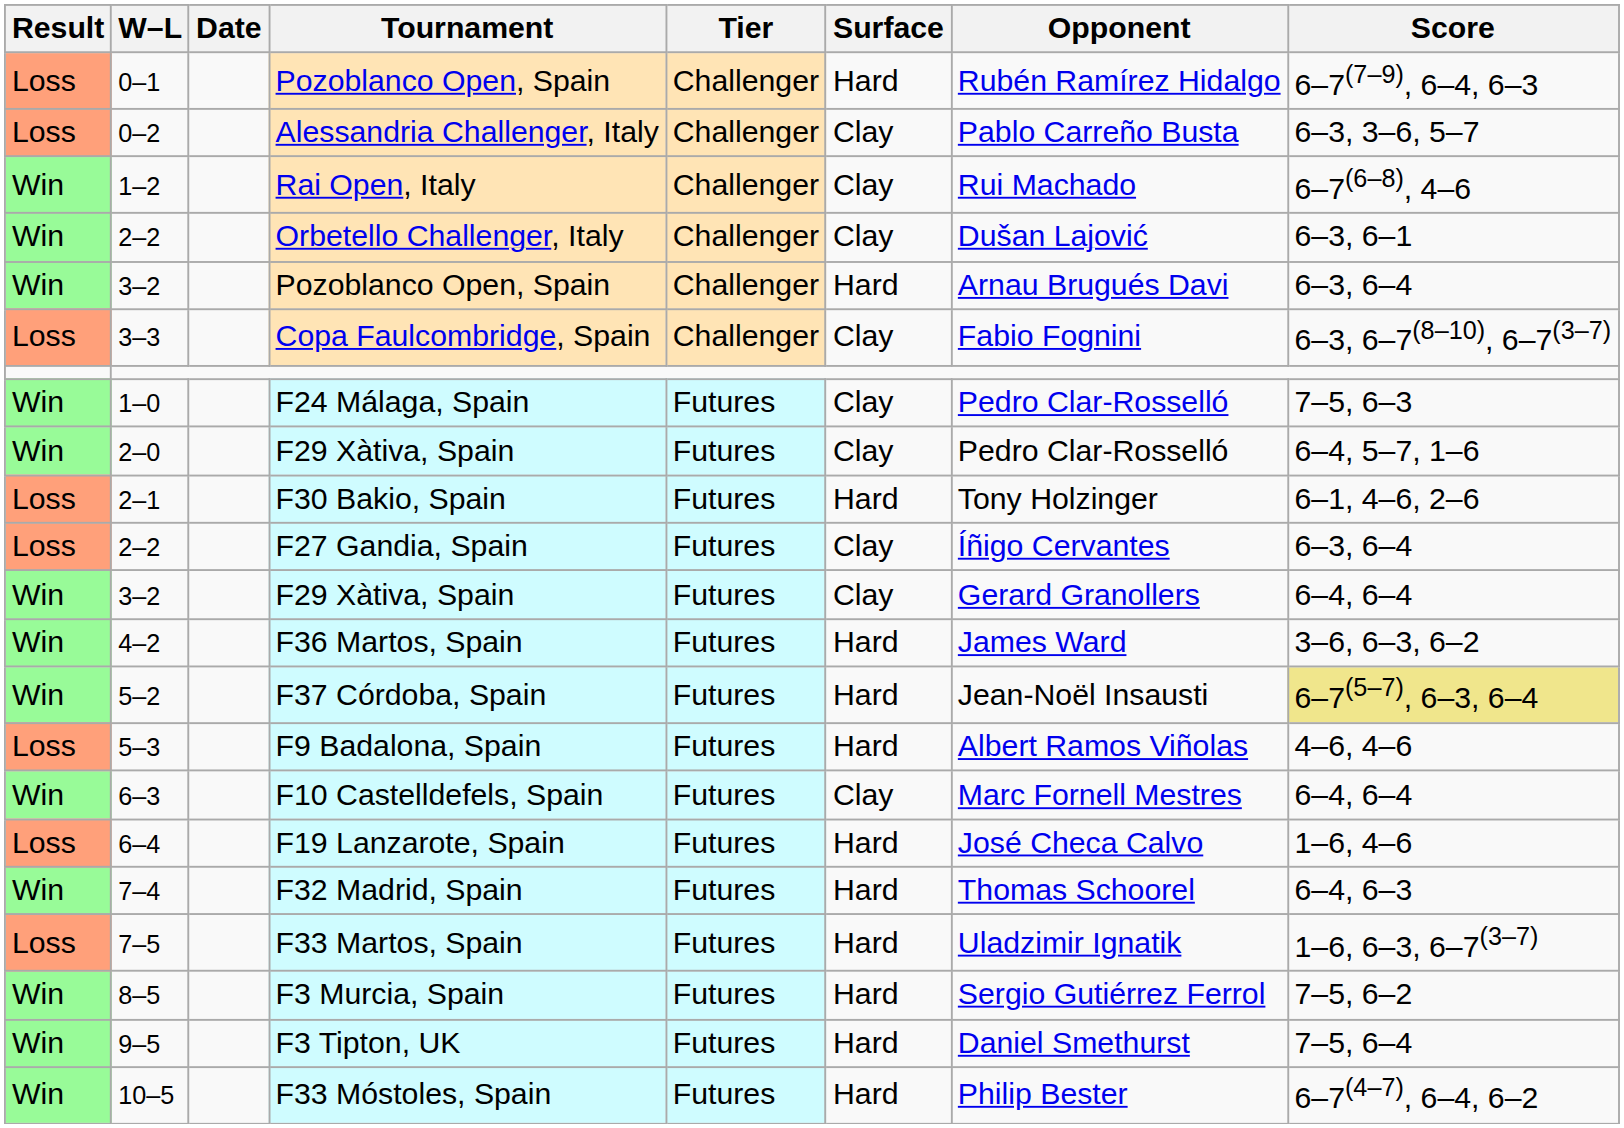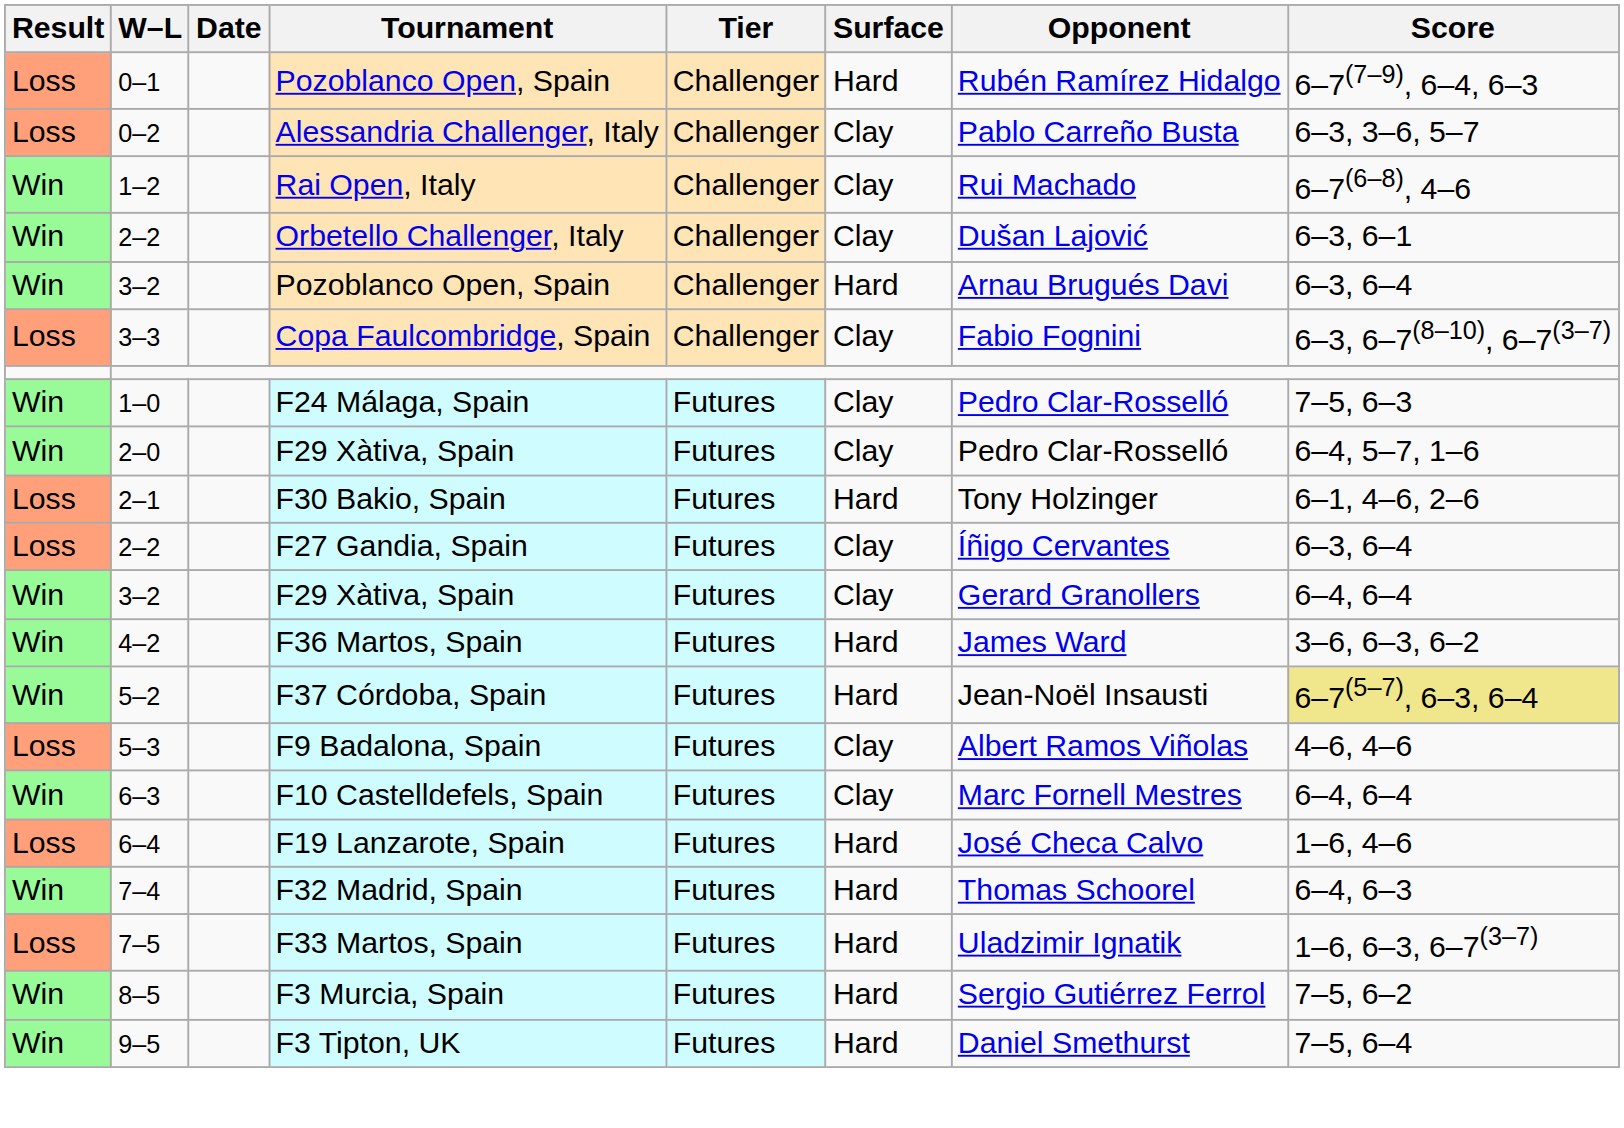 <table class="sortable wikitable">
 <tr>
 <th>Result</th>
 <th class="unsortable">W–L</th>
 <th>Date</th>
 <th>Tournament</th>
 <th>Tier</th>
 <th>Surface</th>
 <th>Opponent</th>
 <th class="unsortable">Score</th>
 </tr>
 <tr>
 <td bgcolor=FFA07A>Loss</td>
 <td><small>0–1</small></td>
 <td><a href='#'></a></td>
 <td style="background:moccasin;"><a href='#'>Pozoblanco Open</a>, Spain</td>
 <td style="background:moccasin;">Challenger</td>
 <td>Hard</td>
 <td> <a href='#'>Rubén Ramírez Hidalgo</a></td>
 <td>6–7<sup>(7–9)</sup>, 6–4, 6–3</td>
 </tr>
 <tr>
 <td bgcolor=FFA07A>Loss</td>
 <td><small>0–2</small></td>
 <td><a href='#'></a></td>
 <td style="background:moccasin;"><a href='#'>Alessandria Challenger</a>, Italy</td>
 <td style="background:moccasin;">Challenger</td>
 <td>Clay</td>
 <td> <a href='#'>Pablo Carreño Busta</a></td>
 <td>6–3, 3–6, 5–7</td>
 </tr>
 <tr>
 <td bgcolor=98FB98>Win</td>
 <td><small>1–2</small></td>
 <td><a href='#'></a></td>
 <td style="background:moccasin;"><a href='#'>Rai Open</a>, Italy</td>
 <td style="background:moccasin;">Challenger</td>
 <td>Clay</td>
 <td> <a href='#'>Rui Machado</a></td>
 <td>6–7<sup>(6–8)</sup>, 4–6</td>
 </tr>
 <tr>
 <td bgcolor=98FB98>Win</td>
 <td><small>2–2</small></td>
 <td><a href='#'></a></td>
 <td style="background:moccasin;"><a href='#'>Orbetello Challenger</a>, Italy</td>
 <td style="background:moccasin;">Challenger</td>
 <td>Clay</td>
 <td> <a href='#'>Dušan Lajović</a></td>
 <td>6–3, 6–1</td>
 </tr>
 <tr>
 <td bgcolor=98FB98>Win</td>
 <td><small>3–2</small></td>
 <td><a href='#'></a></td>
 <td style="background:moccasin;">Pozoblanco Open, Spain</td>
 <td style="background:moccasin;">Challenger</td>
 <td>Hard</td>
 <td> <a href='#'>Arnau Brugués Davi</a></td>
 <td>6–3, 6–4</td>
 </tr>
 <tr>
 <td bgcolor=ffa07a>Loss</td>
 <td><small>3–3</small></td>
 <td><a href='#'></a></td>
 <td style="background:moccasin;"><a href='#'>Copa Faulcombridge</a>, Spain</td>
 <td style="background:moccasin;">Challenger</td>
 <td>Clay</td>
 <td> <a href='#'>Fabio Fognini</a></td>
 <td>6–3, 6–7<sup>(8–10)</sup>, 6–7<sup>(3–7)</sup></td>
 </tr>
 <tr>
 <td></td>
 </tr>
 <tr>
 <td bgcolor=98FB98>Win</td>
 <td><small>1–0</small></td>
 <td></td>
 <td style="background:#cffcff;">F24 Málaga, Spain</td>
 <td style="background:#cffcff;">Futures</td>
 <td>Clay</td>
 <td> <a href='#'>Pedro Clar-Rosselló</a></td>
 <td>7–5, 6–3</td>
 </tr>
 <tr>
 <td bgcolor=98FB98>Win</td>
 <td><small>2–0</small></td>
 <td></td>
 <td style="background:#cffcff;">F29 Xàtiva, Spain</td>
 <td style="background:#cffcff;">Futures</td>
 <td>Clay</td>
 <td> Pedro Clar-Rosselló</td>
 <td>6–4, 5–7, 1–6</td>
 </tr>
 <tr>
 <td bgcolor=FFA07A>Loss</td>
 <td><small>2–1</small></td>
 <td></td>
 <td style="background:#cffcff;">F30 Bakio, Spain</td>
 <td style="background:#cffcff;">Futures</td>
 <td>Hard</td>
 <td> Tony Holzinger</td>
 <td>6–1, 4–6, 2–6</td>
 </tr>
 <tr>
 <td bgcolor=FFA07A>Loss</td>
 <td><small>2–2</small></td>
 <td></td>
 <td style="background:#cffcff;">F27 Gandia, Spain</td>
 <td style="background:#cffcff;">Futures</td>
 <td>Clay</td>
 <td> <a href='#'>Íñigo Cervantes</a></td>
 <td>6–3, 6–4</td>
 </tr>
 <tr>
 <td bgcolor=98FB98>Win</td>
 <td><small>3–2</small></td>
 <td></td>
 <td style="background:#cffcff;">F29 Xàtiva, Spain</td>
 <td style="background:#cffcff;">Futures</td>
 <td>Clay</td>
 <td> <a href='#'>Gerard Granollers</a></td>
 <td>6–4, 6–4</td>
 </tr>
 <tr>
 <td bgcolor=98FB98>Win</td>
 <td><small>4–2</small></td>
 <td></td>
 <td style="background:#cffcff;">F36 Martos, Spain</td>
 <td style="background:#cffcff;">Futures</td>
 <td>Hard</td>
 <td> <a href='#'>James Ward</a></td>
 <td>3–6, 6–3, 6–2</td>
 </tr>
 <tr>
 <td bgcolor=98FB98>Win</td>
 <td><small>5–2</small></td>
 <td></td>
 <td style="background:#cffcff;">F37 Córdoba, Spain</td>
 <td style="background:#cffcff;">Futures</td>
 <td>Hard</td>
 <td> Jean-Noël Insausti</td>
 <td style="background: khaki;">6–7<sup>(5–7)</sup>, 6–3, 6–4</td>
 </tr>
 <tr>
 <td bgcolor=FFA07A>Loss</td>
 <td><small>5–3</small></td>
 <td></td>
 <td style="background:#cffcff;">F9 Badalona, Spain</td>
 <td style="background:#cffcff;">Futures</td>
-<td>Hard</td>
+<td>Clay</td>
 <td> <a href='#'>Albert Ramos Viñolas</a></td>
 <td>4–6, 4–6</td>
 </tr>
 <tr>
 <td bgcolor=98FB98>Win</td>
 <td><small>6–3</small></td>
 <td></td>
 <td style="background:#cffcff;">F10 Castelldefels, Spain</td>
 <td style="background:#cffcff;">Futures</td>
 <td>Clay</td>
 <td> <a href='#'>Marc Fornell Mestres</a></td>
 <td>6–4, 6–4</td>
 </tr>
 <tr>
 <td bgcolor=FFA07A>Loss</td>
 <td><small>6–4</small></td>
 <td></td>
 <td style="background:#cffcff;">F19 Lanzarote, Spain</td>
 <td style="background:#cffcff;">Futures</td>
 <td>Hard</td>
 <td> <a href='#'>José Checa Calvo</a></td>
 <td>1–6, 4–6</td>
 </tr>
 <tr>
 <td bgcolor=98FB98>Win</td>
 <td><small>7–4</small></td>
 <td></td>
 <td style="background:#cffcff;">F32 Madrid, Spain</td>
 <td style="background:#cffcff;">Futures</td>
 <td>Hard</td>
 <td> <a href='#'>Thomas Schoorel</a></td>
 <td>6–4, 6–3</td>
 </tr>
 <tr>
 <td bgcolor=FFA07A>Loss</td>
 <td><small>7–5</small></td>
 <td></td>
 <td style="background:#cffcff;">F33 Martos, Spain</td>
 <td style="background:#cffcff;">Futures</td>
 <td>Hard</td>
 <td> <a href='#'>Uladzimir Ignatik</a></td>
 <td>1–6, 6–3, 6–7<sup>(3–7)</sup></td>
 </tr>
 <tr>
 <td bgcolor=98FB98>Win</td>
 <td><small>8–5</small></td>
 <td></td>
 <td style="background:#cffcff;">F3 Murcia, Spain</td>
 <td style="background:#cffcff;">Futures</td>
 <td>Hard</td>
 <td> <a href='#'>Sergio Gutiérrez Ferrol</a></td>
 <td>7–5, 6–2</td>
 </tr>
 <tr>
 <td bgcolor=98FB98>Win</td>
 <td><small>9–5</small></td>
 <td></td>
 <td style="background:#cffcff;">F3 Tipton, UK</td>
 <td style="background:#cffcff;">Futures</td>
 <td>Hard</td>
 <td> <a href='#'>Daniel Smethurst</a></td>
 <td>7–5, 6–4</td>
 </tr>
-<tr>
-<td bgcolor=98FB98>Win</td>
-<td><small>10–5</small></td>
-<td></td>
-<td style="background:#cffcff;">F33 Móstoles, Spain</td>
-<td style="background:#cffcff;">Futures</td>
-<td>Hard</td>
-<td> <a href='#'>Philip Bester</a></td>
-<td>6–7<sup>(4–7)</sup>, 6–4, 6–2</td>
-</tr>
 </table>
